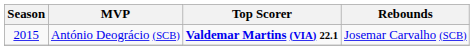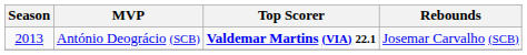 <table class="wikitable">
 <tr>
 <th>Season</th>
 <th>MVP</th>
 <th>Top Scorer</th>
 <th>Rebounds</th>
 </tr>
 <tr>
-<td align=Center><a href='#'>2015</a></td>
+<td align=Center><a href='#'>2013</a></td>
 <td> <a href='#'>António Deográcio</a> <small><a href='#'>(SCB)</a></small></td>
 <td><strong> <a href='#'>Valdemar Martins</a> <small><a href='#'>(VIA)</a></small> <small>22.1</small></strong></td>
 <td> <a href='#'>Josemar Carvalho</a> <small><a href='#'>(SCB)</a></small></td>
 </tr>
 <tr>
 </tr>
 </table>
